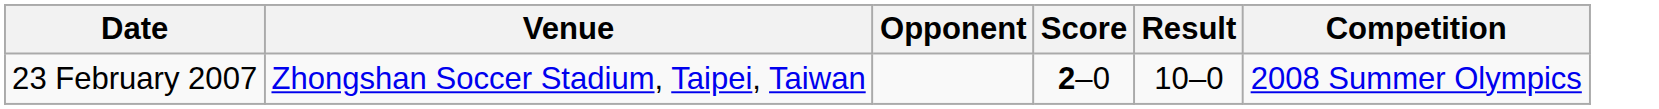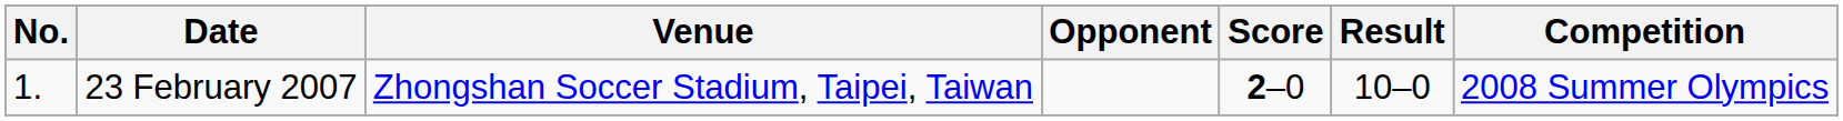 <table class="wikitable">
 <tr>
+<th>No.</th>
 <th>Date</th>
 <th>Venue</th>
 <th>Opponent</th>
 <th>Score</th>
 <th>Result</th>
 <th>Competition</th>
 </tr>
 <tr>
+<td>1.</td>
 <td>23 February 2007</td>
 <td><a href='#'>Zhongshan Soccer Stadium</a>, <a href='#'>Taipei</a>, <a href='#'>Taiwan</a></td>
 <td></td>
 <td align=center><strong>2</strong>–0</td>
 <td align=center>10–0</td>
 <td><a href='#'>2008 Summer Olympics</a></td>
 </tr>
 </table>
